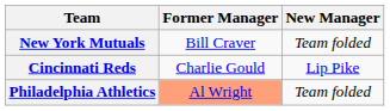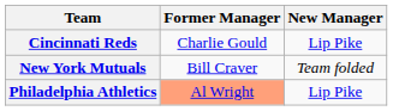 <table class="wikitable plainrowheaders" style="text-align:center;">
 <tr>
 <th scope="col">Team</th>
 <th scope="col">Former Manager</th>
 <th scope="col">New Manager</th>
 </tr>
 <tr>
+<th scope="row" style="text-align:center;"><a href='#'>Cincinnati Reds</a></th>
+<td><a href='#'>Charlie Gould</a></td>
+<td><a href='#'>Lip Pike</a></td>
+</tr>
+<tr>
 <th scope="row" style="text-align:center;"><a href='#'>New York Mutuals</a></th>
 <td><a href='#'>Bill Craver</a></td>
 <td><em>Team folded</em></td>
 </tr>
 <tr>
-<th scope="row" style="text-align:center;"><a href='#'>Cincinnati Reds</a></th>
-<td><a href='#'>Charlie Gould</a></td>
+<th scope="row" style="text-align:center;"><a href='#'>Philadelphia Athletics</a></th>
+<td style="background: lightsalmon;"><a href='#'>Al Wright</a></td>
 <td><a href='#'>Lip Pike</a></td>
 </tr>
-<tr>
-<th scope="row" style="text-align:center;"><a href='#'>Philadelphia Athletics</a></th>
-<td style="background: lightsalmon;"><a href='#'>Al Wright</a></td>
-<td><em>Team folded</em></td>
-</tr>
 </table>
